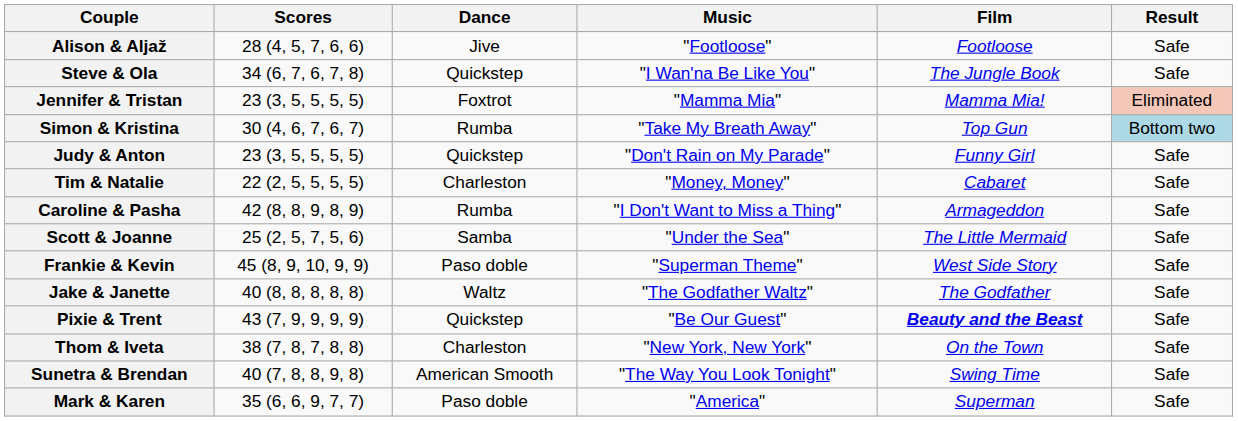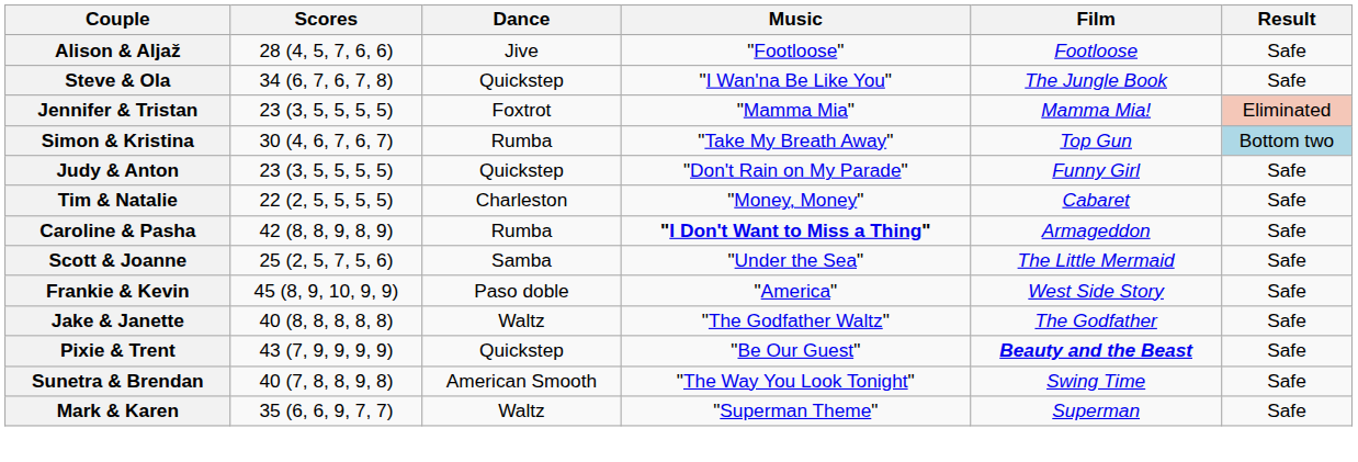 <table class="wikitable sortable" style="text-align:center; width:90%">
 <tr>
 <th scope="col">Couple</th>
 <th scope="col">Scores</th>
 <th scope="col" class="unsortable">Dance</th>
 <th scope="col" class="unsortable">Music</th>
 <th scope="col" class="unsortable">Film</th>
 <th scope="col" class="unsortable">Result</th>
 </tr>
 <tr>
 <th scope="row">Alison & Aljaž</th>
 <td>28 (4, 5, 7, 6, 6)</td>
 <td>Jive</td>
 <td>"<a href='#'>Footloose</a>"</td>
 <td><em><a href='#'>Footloose</a></em></td>
 <td>Safe</td>
 </tr>
 <tr>
 <th scope="row">Steve & Ola</th>
 <td>34 (6, 7, 6, 7, 8)</td>
 <td>Quickstep</td>
 <td>"<a href='#'>I Wan'na Be Like You</a>"</td>
 <td><em><a href='#'>The Jungle Book</a></em></td>
 <td>Safe</td>
 </tr>
 <tr>
 <th scope="row">Jennifer & Tristan</th>
 <td>23 (3, 5, 5, 5, 5)</td>
 <td>Foxtrot</td>
 <td>"<a href='#'>Mamma Mia</a>"</td>
 <td><em><a href='#'>Mamma Mia!</a></em></td>
 <td bgcolor="f4c7b8">Eliminated</td>
 </tr>
 <tr>
 <th scope="row">Simon & Kristina</th>
 <td>30 (4, 6, 7, 6, 7)</td>
 <td>Rumba</td>
 <td>"<a href='#'>Take My Breath Away</a>"</td>
 <td><em><a href='#'>Top Gun</a></em></td>
 <td bgcolor="lightblue">Bottom two</td>
 </tr>
 <tr>
 <th scope="row">Judy & Anton</th>
 <td>23 (3, 5, 5, 5, 5)</td>
 <td>Quickstep</td>
 <td>"<a href='#'>Don't Rain on My Parade</a>"</td>
 <td><em><a href='#'>Funny Girl</a></em></td>
 <td>Safe</td>
 </tr>
 <tr>
 <th scope="row">Tim & Natalie</th>
 <td>22 (2, 5, 5, 5, 5)</td>
 <td>Charleston</td>
 <td>"<a href='#'>Money, Money</a>"</td>
 <td><em><a href='#'>Cabaret</a></em></td>
 <td>Safe</td>
 </tr>
 <tr>
 <th scope="row">Caroline & Pasha</th>
 <td>42 (8, 8, 9, 8, 9)</td>
 <td>Rumba</td>
-<td>"<a href='#'>I Don't Want to Miss a Thing</a>"</td>
+<td><strong>"<a href='#'>I Don't Want to Miss a Thing</a>"</strong></td>
 <td><em><a href='#'>Armageddon</a></em></td>
 <td>Safe</td>
 </tr>
 <tr>
 <th scope="row">Scott & Joanne</th>
 <td>25 (2, 5, 7, 5, 6)</td>
 <td>Samba</td>
 <td>"<a href='#'>Under the Sea</a>"</td>
 <td><em><a href='#'>The Little Mermaid</a></em></td>
 <td>Safe</td>
 </tr>
 <tr>
 <th scope="row">Frankie & Kevin</th>
 <td>45 (8, 9, 10, 9, 9)</td>
 <td>Paso doble</td>
-<td>"<a href='#'>Superman Theme</a>"</td>
+<td>"<a href='#'>America</a>"</td>
 <td><em><a href='#'>West Side Story</a></em></td>
 <td>Safe</td>
 </tr>
 <tr>
 <th scope="row">Jake & Janette</th>
 <td>40 (8, 8, 8, 8, 8)</td>
 <td>Waltz</td>
 <td>"<a href='#'>The Godfather Waltz</a>"</td>
 <td><em><a href='#'>The Godfather</a></em></td>
 <td>Safe</td>
 </tr>
 <tr>
 <th scope="row">Pixie & Trent</th>
 <td>43 (7, 9, 9, 9, 9)</td>
 <td>Quickstep</td>
 <td>"<a href='#'>Be Our Guest</a>"</td>
 <td><strong><em><a href='#'>Beauty and the Beast</a></em></strong></td>
 <td>Safe</td>
 </tr>
 <tr>
-<th scope="row">Thom & Iveta</th>
-<td>38 (7, 8, 7, 8, 8)</td>
-<td>Charleston</td>
-<td>"<a href='#'>New York, New York</a>"</td>
-<td><em><a href='#'>On the Town</a></em></td>
-<td>Safe</td>
-</tr>
-<tr>
 <th scope="row">Sunetra & Brendan</th>
 <td>40 (7, 8, 8, 9, 8)</td>
 <td>American Smooth</td>
 <td>"<a href='#'>The Way You Look Tonight</a>"</td>
 <td><em><a href='#'>Swing Time</a></em></td>
 <td>Safe</td>
 </tr>
 <tr>
 <th scope="row">Mark & Karen</th>
 <td>35 (6, 6, 9, 7, 7)</td>
-<td>Paso doble</td>
-<td>"<a href='#'>America</a>"</td>
+<td>Waltz</td>
+<td>"<a href='#'>Superman Theme</a>"</td>
 <td><em><a href='#'>Superman</a></em></td>
 <td>Safe</td>
 </tr>
 </table>
